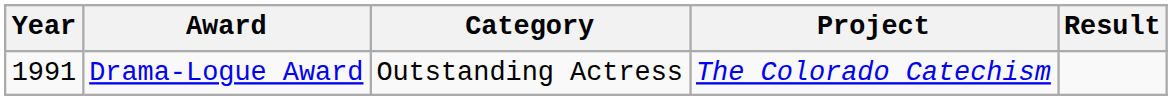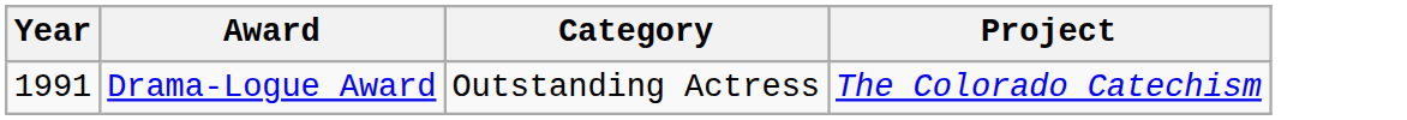 <table class="wikitable" style="font-size: 90%;">
 <tr>
 <th>Year</th>
 <th>Award</th>
 <th>Category</th>
 <th>Project</th>
-<th>Result</th>
 </tr>
 <tr>
 <td>1991</td>
 <td><a href='#'>Drama-Logue Award</a></td>
 <td>Outstanding Actress</td>
 <td><em><a href='#'>The Colorado Catechism</a></em></td>
-<td></td>
 </tr>
 </table>
